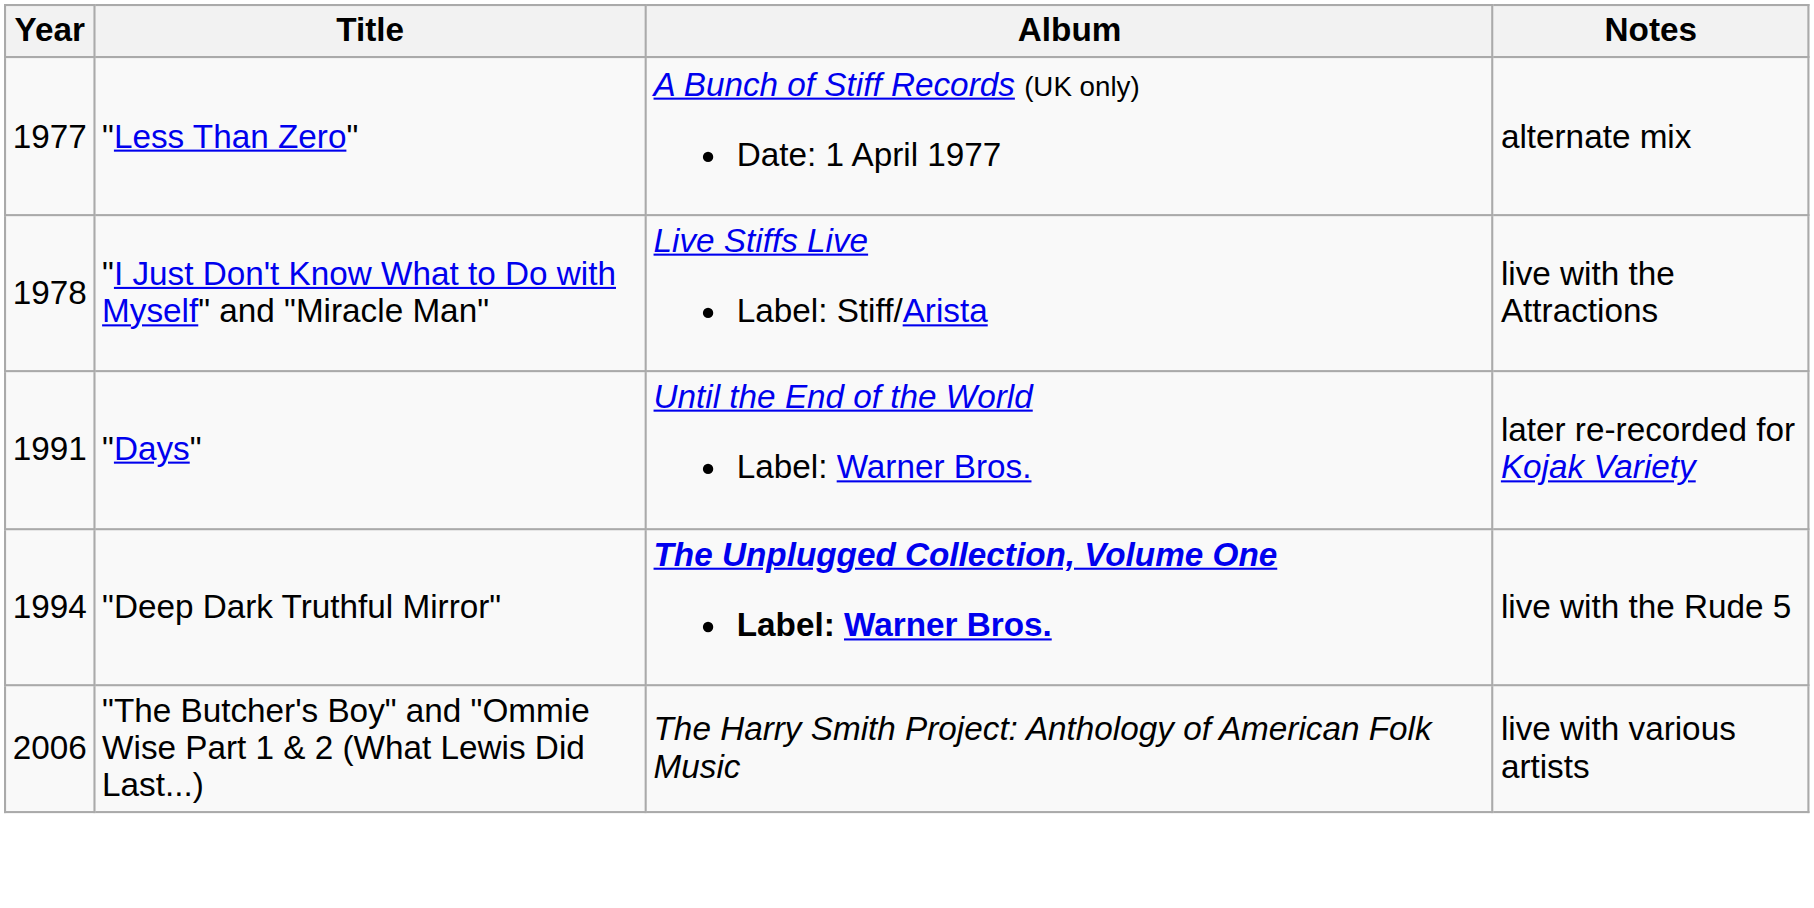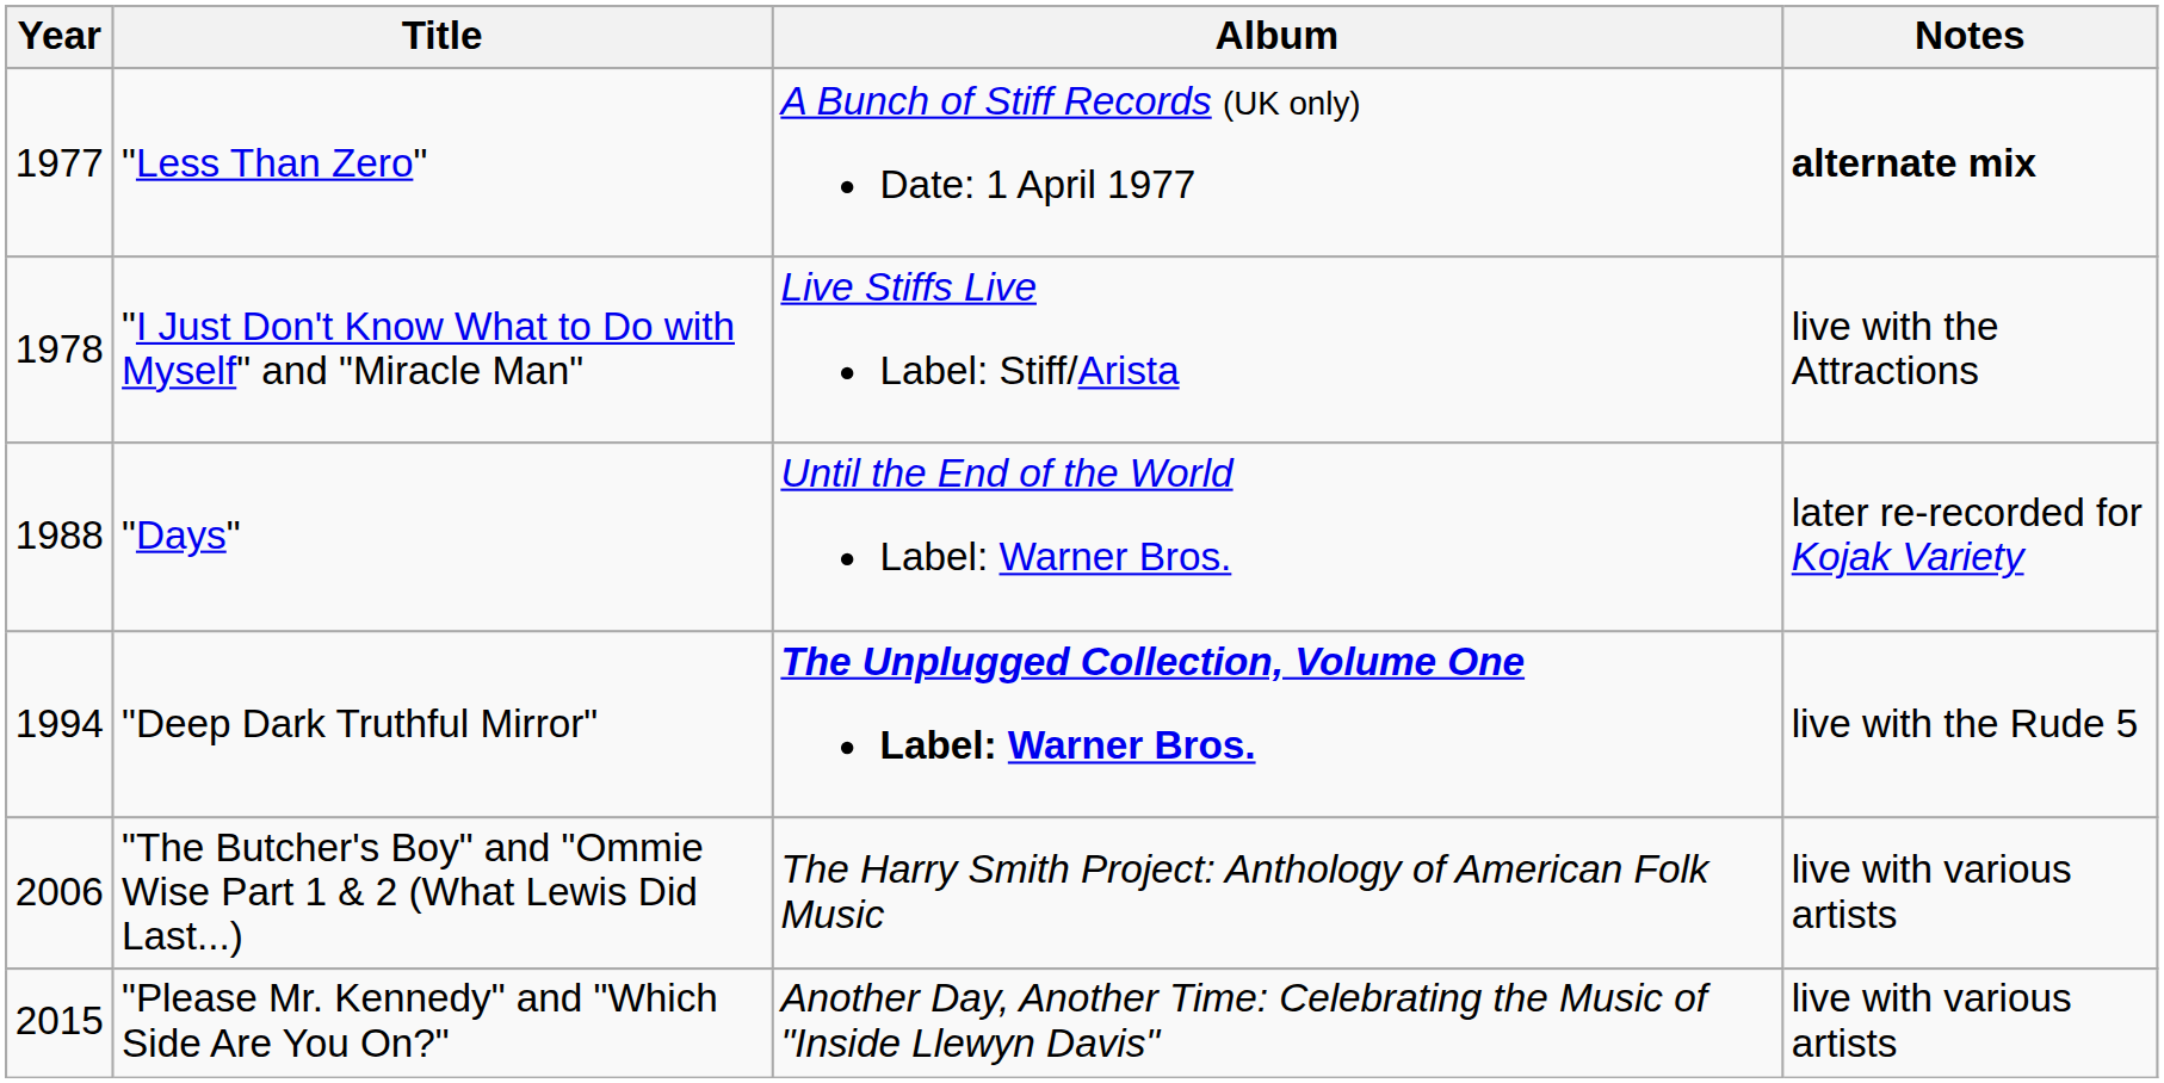 <table class="wikitable">
 <tr>
 <th>Year</th>
 <th>Title</th>
 <th style="width:400px;">Album</th>
 <th>Notes</th>
 </tr>
 <tr>
 <td>1977</td>
 <td>"<a href='#'>Less Than Zero</a>"</td>
 <td><em><a href='#'>A Bunch of Stiff Records</a></em> <small>(UK only)</small><br><ul><li>Date: 1 April 1977</li></ul></td>
-<td>alternate mix</td>
+<td><strong>alternate mix</strong></td>
 </tr>
 <tr>
 <td>1978</td>
 <td>"<a href='#'>I Just Don't Know What to Do with Myself</a>" and "Miracle Man"</td>
 <td><em><a href='#'>Live Stiffs Live</a></em><br><ul><li>Label: Stiff/<a href='#'>Arista</a></li></ul></td>
 <td>live with the Attractions</td>
 </tr>
 <tr>
-<td>1991</td>
+<td>1988</td>
 <td>"<a href='#'>Days</a>"</td>
 <td><em><a href='#'>Until the End of the World</a></em><br><ul><li>Label: <a href='#'>Warner Bros.</a></li></ul></td>
 <td>later re-recorded for <em><a href='#'>Kojak Variety</a></em></td>
 </tr>
 <tr>
 <td>1994</td>
 <td>"Deep Dark Truthful Mirror"</td>
 <td><strong><em><a href='#'>The Unplugged Collection, Volume One</a></em><br><ul><li>Label: <a href='#'>Warner Bros.</a></li></ul></strong></td>
 <td>live with the Rude 5</td>
 </tr>
 <tr>
 <td>2006</td>
 <td>"The Butcher's Boy" and "Ommie Wise Part 1 & 2 (What Lewis Did Last...)</td>
 <td><em>The Harry Smith Project: Anthology of American Folk Music</em></td>
 <td>live with various artists</td>
 </tr>
+<tr>
+<td>2015</td>
+<td>"Please Mr. Kennedy" and "Which Side Are You On?"</td>
+<td><em>Another Day, Another Time: Celebrating the Music of "Inside Llewyn Davis"</em></td>
+<td>live with various artists</td>
+</tr>
 </table>
